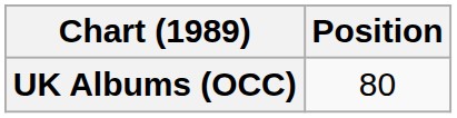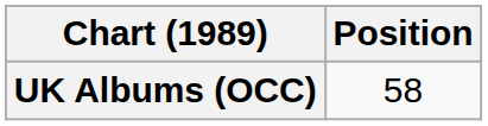 <table class="wikitable plainrowheaders" style="text-align:center;">
 <tr>
 <th>Chart (1989)</th>
 <th>Position</th>
 </tr>
 <tr>
 <th scope="row">UK Albums (OCC)</th>
-<td>80</td>
+<td>58</td>
 </tr>
 </table>
